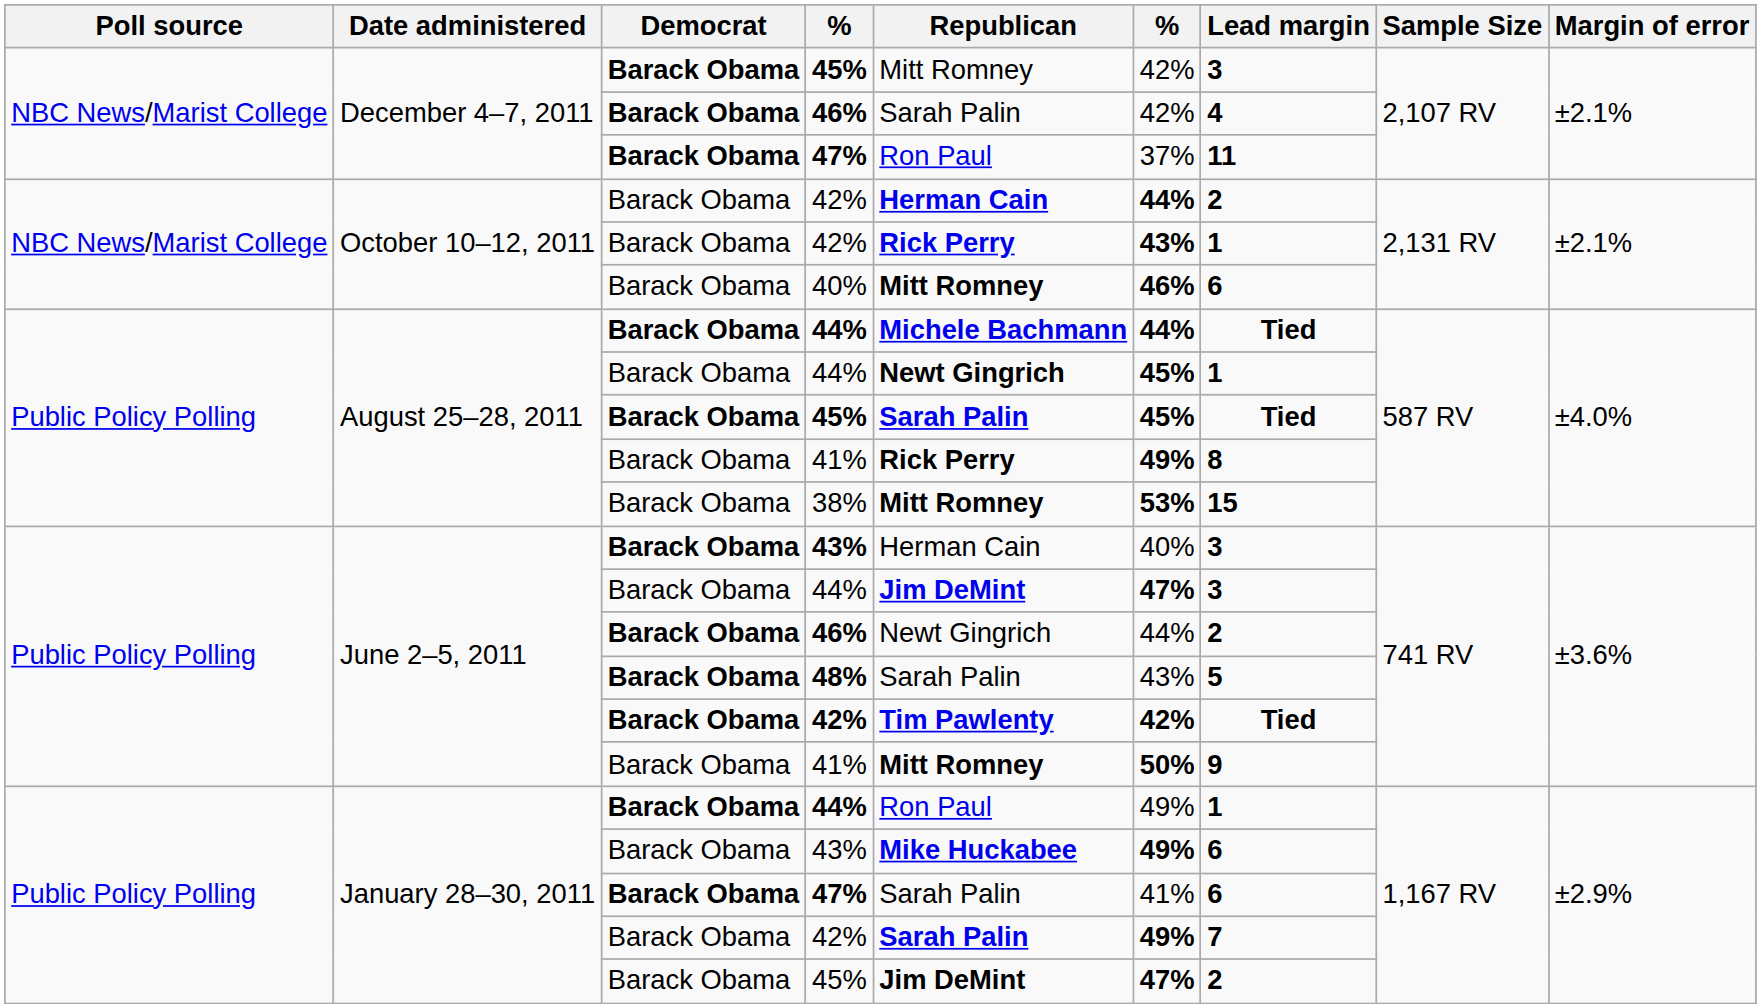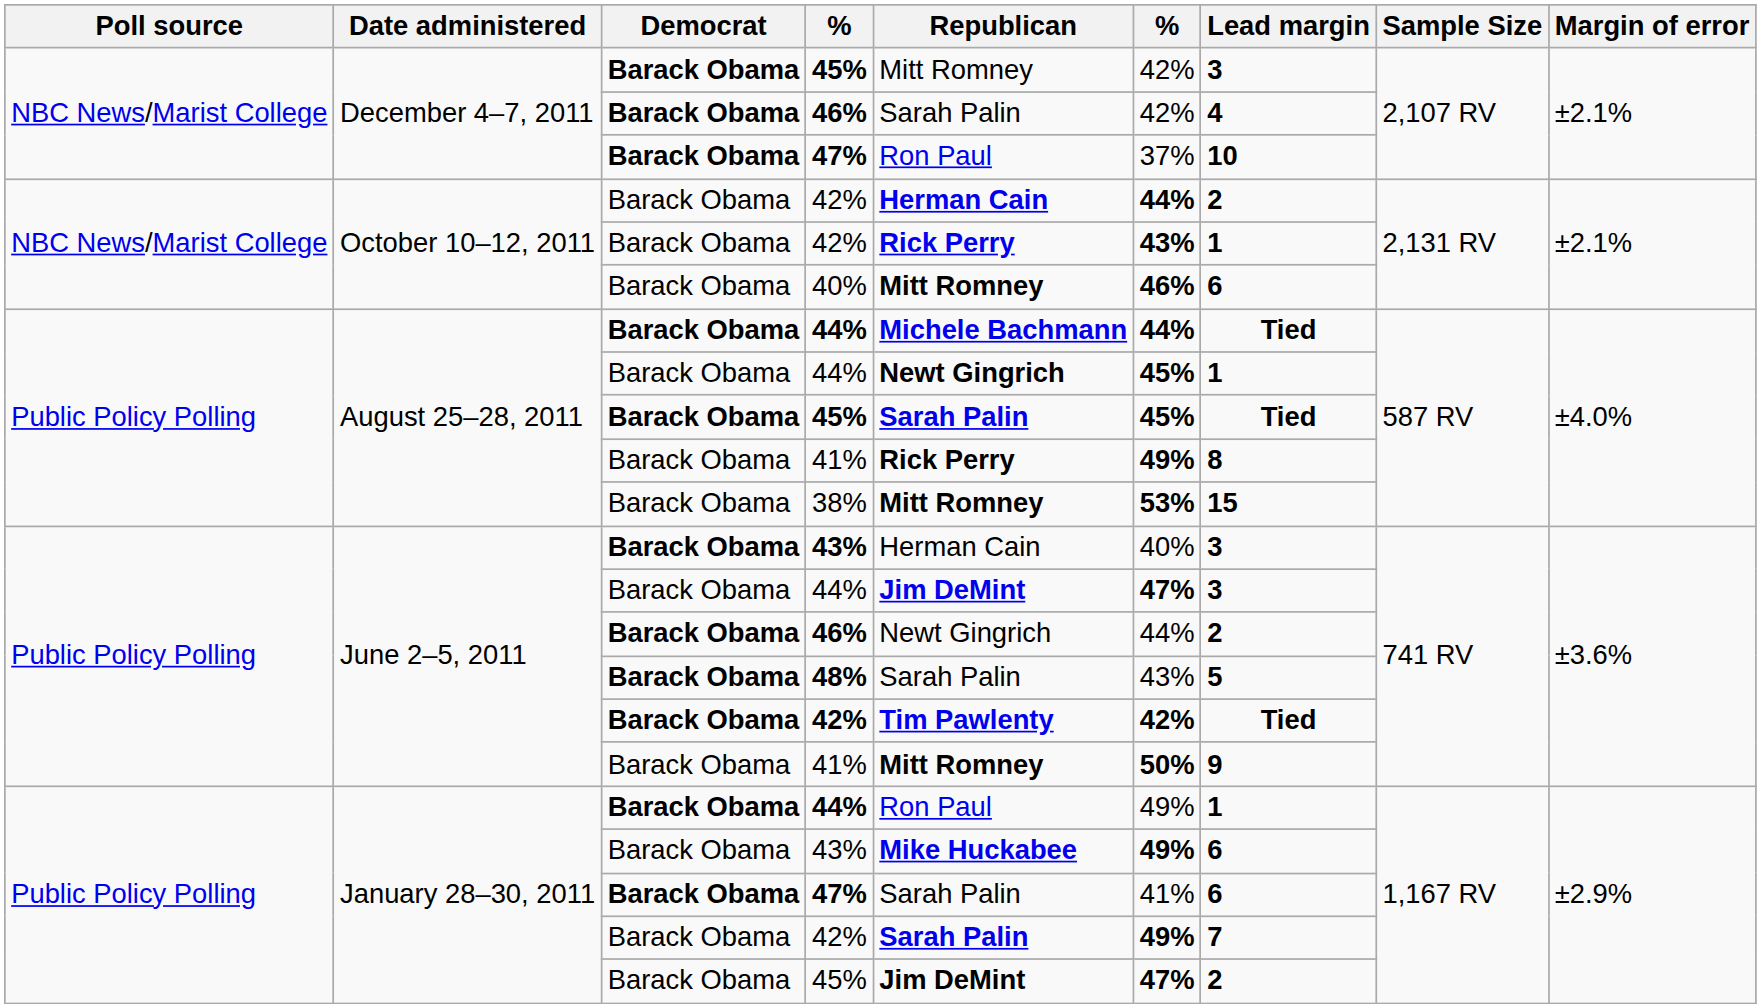 <table class="wikitable">
 <tr valign=bottom>
 <th>Poll source</th>
 <th>Date administered</th>
 <th>Democrat</th>
 <th>%</th>
 <th>Republican</th>
 <th>%</th>
 <th>Lead margin</th>
 <th>Sample Size</th>
 <th>Margin of error</th>
 </tr>
 <tr>
 <td rowspan=3><a href='#'>NBC News</a>/<a href='#'>Marist College</a></td>
 <td rowspan=3>December 4–7, 2011</td>
 <td><strong>Barack Obama</strong></td>
 <td><strong>45%</strong></td>
 <td>Mitt Romney</td>
 <td>42%</td>
 <td><strong>3</strong></td>
 <td rowspan=3>2,107 RV</td>
 <td rowspan=3>±2.1%</td>
 </tr>
 <tr>
 <td><strong>Barack Obama</strong></td>
 <td><strong>46%</strong></td>
 <td>Sarah Palin</td>
 <td>42%</td>
 <td><strong>4</strong></td>
 </tr>
 <tr>
 <td><strong>Barack Obama</strong></td>
 <td><strong>47%</strong></td>
 <td><a href='#'>Ron Paul</a></td>
 <td>37%</td>
-<td><strong>11</strong></td>
+<td><strong>10</strong></td>
 </tr>
 <tr>
 <td rowspan="3"><a href='#'>NBC News</a>/<a href='#'>Marist College</a></td>
 <td rowspan="3">October 10–12, 2011</td>
 <td>Barack Obama</td>
 <td>42%</td>
 <td><strong><a href='#'>Herman Cain</a></strong></td>
 <td><strong>44%</strong></td>
 <td><strong>2</strong></td>
 <td rowspan="3">2,131 RV</td>
 <td rowspan="3">±2.1%</td>
 </tr>
 <tr>
 <td>Barack Obama</td>
 <td>42%</td>
 <td><strong><a href='#'>Rick Perry</a></strong></td>
 <td><strong>43%</strong></td>
 <td><strong>1</strong></td>
 </tr>
 <tr>
 <td>Barack Obama</td>
 <td>40%</td>
 <td><strong>Mitt Romney</strong></td>
 <td><strong>46%</strong></td>
 <td><strong>6</strong></td>
 </tr>
 <tr>
 <td rowspan=5><a href='#'>Public Policy Polling</a></td>
 <td rowspan=5>August 25–28, 2011</td>
 <td><strong>Barack Obama</strong></td>
 <td><strong>44%</strong></td>
 <td><strong><a href='#'>Michele Bachmann</a></strong></td>
 <td><strong>44%</strong></td>
 <td align=center><strong>Tied</strong></td>
 <td rowspan=5>587 RV</td>
 <td rowspan=5>±4.0%</td>
 </tr>
 <tr>
 <td>Barack Obama</td>
 <td>44%</td>
 <td><strong>Newt Gingrich</strong></td>
 <td><strong>45%</strong></td>
 <td><strong>1</strong></td>
 </tr>
 <tr>
 <td><strong>Barack Obama</strong></td>
 <td><strong>45%</strong></td>
 <td><strong><a href='#'>Sarah Palin</a></strong></td>
 <td><strong>45%</strong></td>
 <td align=center><strong>Tied</strong></td>
 </tr>
 <tr>
 <td>Barack Obama</td>
 <td>41%</td>
 <td><strong>Rick Perry</strong></td>
 <td><strong>49%</strong></td>
 <td><strong>8</strong></td>
 </tr>
 <tr>
 <td>Barack Obama</td>
 <td>38%</td>
 <td><strong>Mitt Romney</strong></td>
 <td><strong>53%</strong></td>
 <td><strong>15</strong></td>
 </tr>
 <tr>
 <td rowspan=6><a href='#'>Public Policy Polling</a></td>
 <td rowspan=6>June 2–5, 2011</td>
 <td><strong>Barack Obama</strong></td>
 <td><strong>43%</strong></td>
 <td>Herman Cain</td>
 <td>40%</td>
 <td><strong>3</strong></td>
 <td rowspan=6>741 RV</td>
 <td rowspan=6>±3.6%</td>
 </tr>
 <tr>
 <td>Barack Obama</td>
 <td>44%</td>
 <td><strong><a href='#'>Jim DeMint</a></strong></td>
 <td><strong>47%</strong></td>
 <td><strong>3</strong></td>
 </tr>
 <tr>
 <td><strong>Barack Obama</strong></td>
 <td><strong>46%</strong></td>
 <td>Newt Gingrich</td>
 <td>44%</td>
 <td><strong>2</strong></td>
 </tr>
 <tr>
 <td><strong>Barack Obama</strong></td>
 <td><strong>48%</strong></td>
 <td>Sarah Palin</td>
 <td>43%</td>
 <td><strong>5</strong></td>
 </tr>
 <tr>
 <td><strong>Barack Obama</strong></td>
 <td><strong>42%</strong></td>
 <td><strong><a href='#'>Tim Pawlenty</a></strong></td>
 <td><strong>42%</strong></td>
 <td align=center><strong>Tied</strong></td>
 </tr>
 <tr>
 <td>Barack Obama</td>
 <td>41%</td>
 <td><strong>Mitt Romney</strong></td>
 <td><strong>50%</strong></td>
 <td><strong>9</strong></td>
 </tr>
 <tr>
 <td rowspan=5><a href='#'>Public Policy Polling</a></td>
 <td rowspan=5>January 28–30, 2011</td>
 <td><strong>Barack Obama</strong></td>
 <td><strong>44%</strong></td>
 <td><a href='#'>Ron Paul</a></td>
 <td>49%</td>
 <td><strong>1</strong></td>
 <td rowspan=5>1,167 RV</td>
 <td rowspan=5>±2.9%</td>
 </tr>
 <tr>
 <td>Barack Obama</td>
 <td>43%</td>
 <td><strong><a href='#'>Mike Huckabee</a></strong></td>
 <td><strong>49%</strong></td>
 <td><strong>6</strong></td>
 </tr>
 <tr>
 <td><strong>Barack Obama</strong></td>
 <td><strong>47%</strong></td>
 <td>Sarah Palin</td>
 <td>41%</td>
 <td><strong>6</strong></td>
 </tr>
 <tr>
 <td>Barack Obama</td>
 <td>42%</td>
 <td><strong><a href='#'>Sarah Palin</a></strong></td>
 <td><strong>49%</strong></td>
 <td><strong>7</strong></td>
 </tr>
 <tr>
 <td>Barack Obama</td>
 <td>45%</td>
 <td><strong>Jim DeMint</strong></td>
 <td><strong>47%</strong></td>
 <td><strong>2</strong></td>
 </tr>
 </table>
